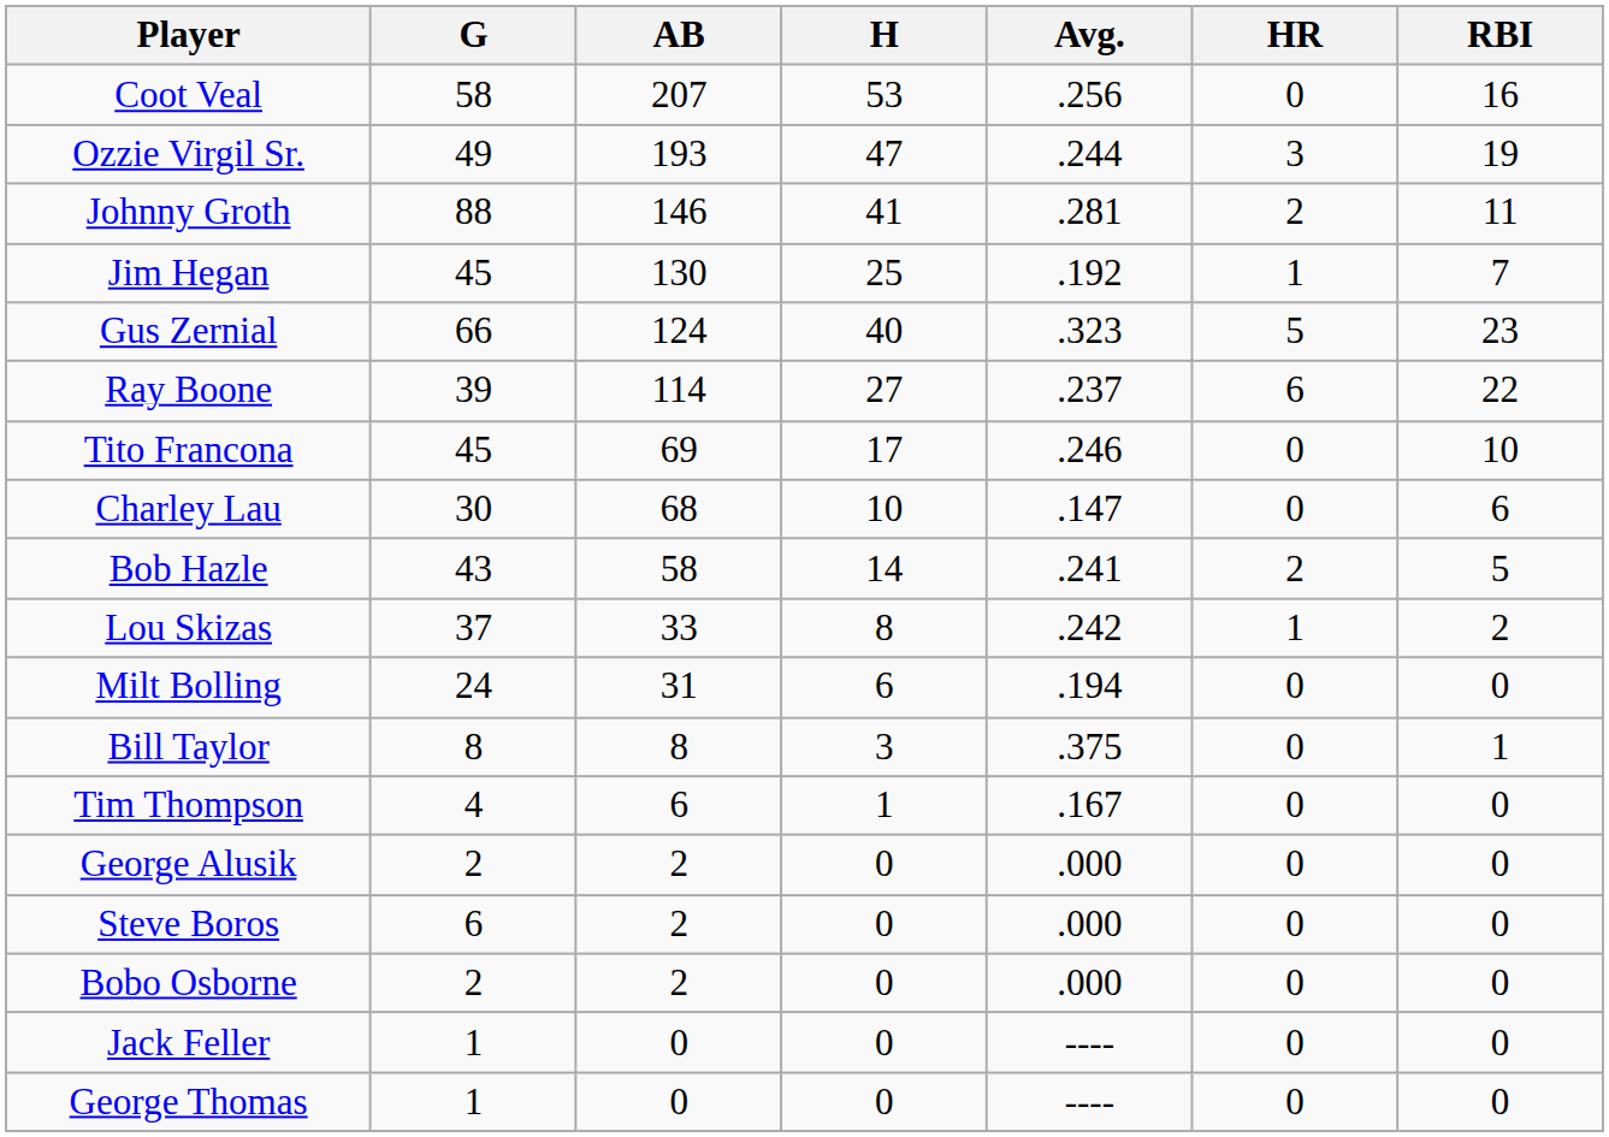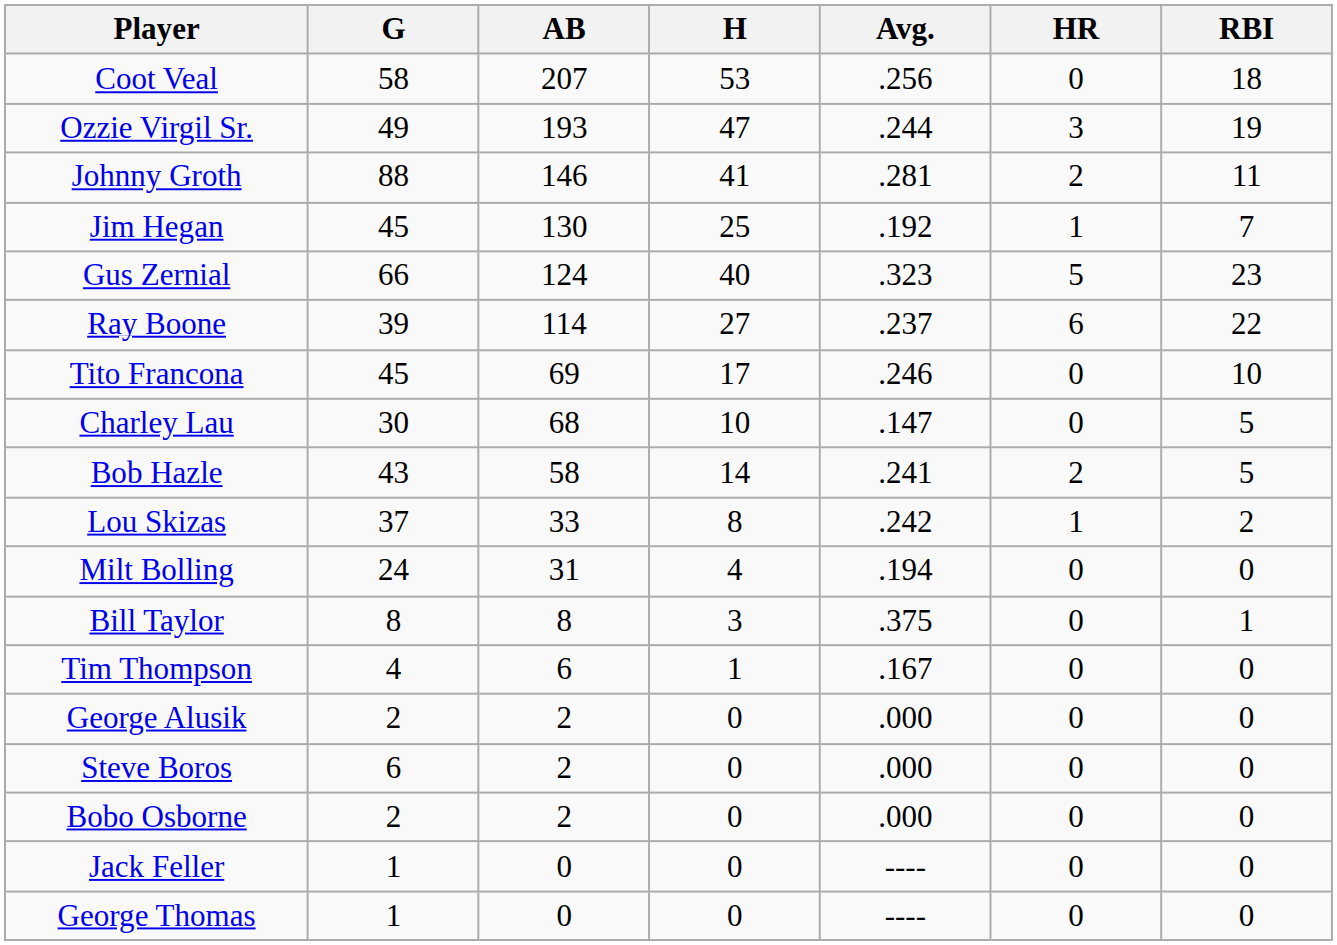 <table class="wikitable sortable">
 <tr>
 <th bgcolor="#DDDDFF" width="16%">Player</th>
 <th bgcolor="#DDDDFF" width="9%">G</th>
 <th bgcolor="#DDDDFF" width="9%">AB</th>
 <th bgcolor="#DDDDFF" width="9%">H</th>
 <th bgcolor="#DDDDFF" width="9%">Avg.</th>
 <th bgcolor="#DDDDFF" width="9%">HR</th>
 <th bgcolor="#DDDDFF" width="9%">RBI</th>
 </tr>
 <tr align="center">
 <td><a href='#'>Coot Veal</a></td>
 <td>58</td>
 <td>207</td>
 <td>53</td>
 <td>.256</td>
 <td>0</td>
-<td>16</td>
+<td>18</td>
 </tr>
 <tr align=center>
 <td><a href='#'>Ozzie Virgil Sr.</a></td>
 <td>49</td>
 <td>193</td>
 <td>47</td>
 <td>.244</td>
 <td>3</td>
 <td>19</td>
 </tr>
 <tr align=center>
 <td><a href='#'>Johnny Groth</a></td>
 <td>88</td>
 <td>146</td>
 <td>41</td>
 <td>.281</td>
 <td>2</td>
 <td>11</td>
 </tr>
 <tr align=center>
 <td><a href='#'>Jim Hegan</a></td>
 <td>45</td>
 <td>130</td>
 <td>25</td>
 <td>.192</td>
 <td>1</td>
 <td>7</td>
 </tr>
 <tr align=center>
 <td><a href='#'>Gus Zernial</a></td>
 <td>66</td>
 <td>124</td>
 <td>40</td>
 <td>.323</td>
 <td>5</td>
 <td>23</td>
 </tr>
 <tr align=center>
 <td><a href='#'>Ray Boone</a></td>
 <td>39</td>
 <td>114</td>
 <td>27</td>
 <td>.237</td>
 <td>6</td>
 <td>22</td>
 </tr>
 <tr align=center>
 <td><a href='#'>Tito Francona</a></td>
 <td>45</td>
 <td>69</td>
 <td>17</td>
 <td>.246</td>
 <td>0</td>
 <td>10</td>
 </tr>
 <tr align=center>
 <td><a href='#'>Charley Lau</a></td>
 <td>30</td>
 <td>68</td>
 <td>10</td>
 <td>.147</td>
 <td>0</td>
-<td>6</td>
+<td>5</td>
 </tr>
 <tr align=center>
 <td><a href='#'>Bob Hazle</a></td>
 <td>43</td>
 <td>58</td>
 <td>14</td>
 <td>.241</td>
 <td>2</td>
 <td>5</td>
 </tr>
 <tr align=center>
 <td><a href='#'>Lou Skizas</a></td>
 <td>37</td>
 <td>33</td>
 <td>8</td>
 <td>.242</td>
 <td>1</td>
 <td>2</td>
 </tr>
 <tr align=center>
 <td><a href='#'>Milt Bolling</a></td>
 <td>24</td>
 <td>31</td>
-<td>6</td>
+<td>4</td>
 <td>.194</td>
 <td>0</td>
 <td>0</td>
 </tr>
 <tr align=center>
 <td><a href='#'>Bill Taylor</a></td>
 <td>8</td>
 <td>8</td>
 <td>3</td>
 <td>.375</td>
 <td>0</td>
 <td>1</td>
 </tr>
 <tr align=center>
 <td><a href='#'>Tim Thompson</a></td>
 <td>4</td>
 <td>6</td>
 <td>1</td>
 <td>.167</td>
 <td>0</td>
 <td>0</td>
 </tr>
 <tr align=center>
 <td><a href='#'>George Alusik</a></td>
 <td>2</td>
 <td>2</td>
 <td>0</td>
 <td>.000</td>
 <td>0</td>
 <td>0</td>
 </tr>
 <tr align=center>
 <td><a href='#'>Steve Boros</a></td>
 <td>6</td>
 <td>2</td>
 <td>0</td>
 <td>.000</td>
 <td>0</td>
 <td>0</td>
 </tr>
 <tr align=center>
 <td><a href='#'>Bobo Osborne</a></td>
 <td>2</td>
 <td>2</td>
 <td>0</td>
 <td>.000</td>
 <td>0</td>
 <td>0</td>
 </tr>
 <tr align=center>
 <td><a href='#'>Jack Feller</a></td>
 <td>1</td>
 <td>0</td>
 <td>0</td>
 <td>----</td>
 <td>0</td>
 <td>0</td>
 </tr>
 <tr align=center>
 <td><a href='#'>George Thomas</a></td>
 <td>1</td>
 <td>0</td>
 <td>0</td>
 <td>----</td>
 <td>0</td>
 <td>0</td>
 </tr>
 </table>
